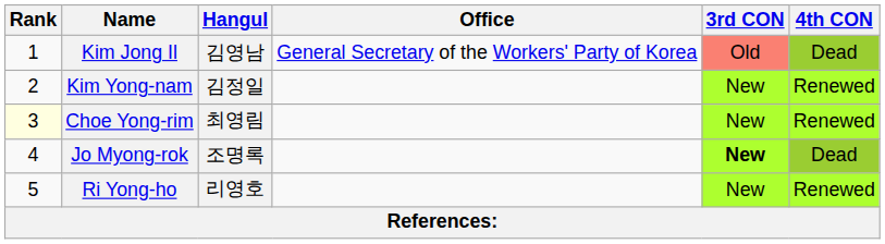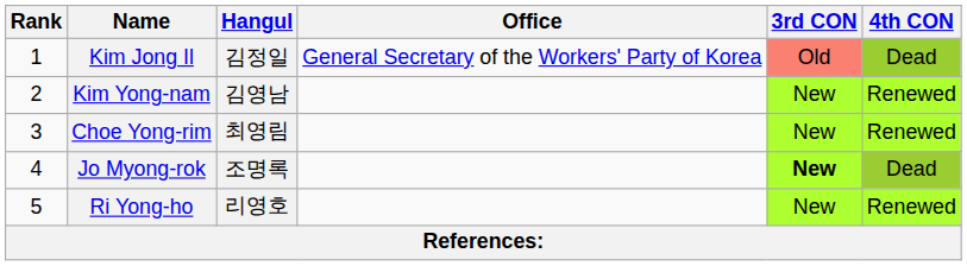 <table class="wikitable sortable">
 <tr>
 <th>Rank</th>
 <th>Name</th>
 <th><a href='#'>Hangul</a></th>
 <th>Office</th>
 <th><a href='#'>3rd CON</a></th>
 <th><a href='#'>4th CON</a></th>
 </tr>
 <tr>
 <td align="center">1</td>
 <th align="center" scope="row" style="font-weight:normal;"><a href='#'>Kim Jong Il</a></th>
-<th align="center" scope="row" style="font-weight:normal;">김영남</th>
+<th align="center" scope="row" style="font-weight:normal;">김정일</th>
 <td><a href='#'>General Secretary</a> of the <a href='#'>Workers' Party of Korea</a></td>
 <td style="background: Salmon" align="center">Old</td>
 <td data-sort-value="1" align="center" style="background: YellowGreen">Dead</td>
 </tr>
 <tr>
 <td align="center">2</td>
 <th align="center" scope="row" style="font-weight:normal;"><a href='#'>Kim Yong-nam</a></th>
-<th align="center" scope="row" style="font-weight:normal;">김정일</th>
+<th align="center" scope="row" style="font-weight:normal;">김영남</th>
 <td></td>
 <td align="center" style="background: GreenYellow">New</td>
 <td align="center" style="background: GreenYellow">Renewed</td>
 </tr>
 <tr>
-<td align="center" style="background: lightyellow;">3</td>
+<td align="center">3</td>
 <th align="center" scope="row" style="font-weight:normal;"><a href='#'>Choe Yong-rim</a></th>
 <th align="center" scope="row" style="font-weight:normal;">최영림</th>
 <td></td>
 <td align="center" style="background: GreenYellow">New</td>
 <td align="center" style="background: GreenYellow">Renewed</td>
 </tr>
 <tr>
 <td align="center">4</td>
 <th align="center" scope="row" style="font-weight:normal;"><a href='#'>Jo Myong-rok</a></th>
 <th align="center" scope="row" style="font-weight:normal;">조명록</th>
 <td></td>
 <td align="center" style="background: GreenYellow"><strong>New</strong></td>
 <td data-sort-value="1" align="center" style="background: YellowGreen">Dead</td>
 </tr>
 <tr>
 <td align="center">5</td>
 <th align="center" scope="row" style="font-weight:normal;"><a href='#'>Ri Yong-ho</a></th>
 <th align="center" scope="row" style="font-weight:normal;">리영호</th>
 <td></td>
 <td align="center" style="background: GreenYellow">New</td>
 <td align="center" style="background: GreenYellow">Renewed</td>
 </tr>
 <tr>
 <th colspan="6" unsortable><strong>References:</strong><br></th>
 </tr>
 </table>
